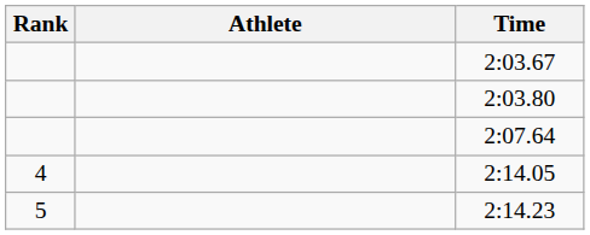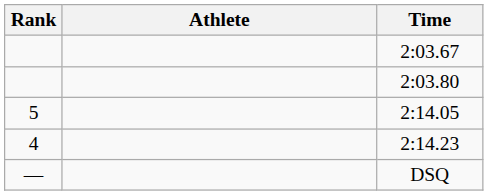 <table class=wikitable style="text-align:center">
 <tr>
 <th width=40>Rank</th>
 <th width=250>Athlete</th>
 <th width=80>Time</th>
 </tr>
 <tr>
 <td></td>
 <td align=left></td>
 <td>2:03.67</td>
 </tr>
 <tr>
 <td></td>
 <td align=left></td>
 <td>2:03.80</td>
 </tr>
 <tr>
-<td></td>
+<td>5</td>
 <td align=left></td>
-<td>2:07.64</td>
+<td>2:14.05</td>
 </tr>
 <tr>
 <td>4</td>
 <td align=left></td>
-<td>2:14.05</td>
+<td>2:14.23</td>
 </tr>
 <tr>
-<td>5</td>
+<td>—</td>
 <td align=left></td>
-<td>2:14.23</td>
+<td>DSQ</td>
 </tr>
 </table>
